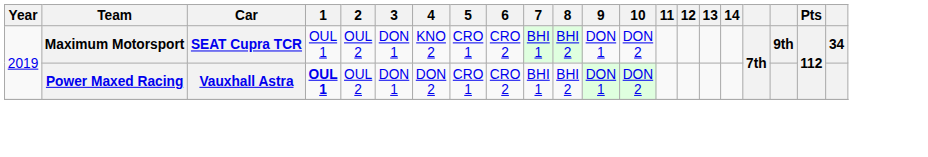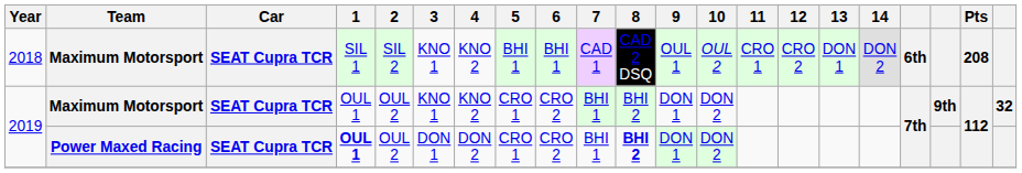 <table class="wikitable" style="text-align:center; font-size:85%">
 <tr>
 <th>Year</th>
 <th>Team</th>
 <th>Car</th>
 <th>1</th>
 <th>2</th>
 <th>3</th>
 <th>4</th>
 <th>5</th>
 <th>6</th>
 <th>7</th>
 <th>8</th>
 <th>9</th>
 <th>10</th>
 <th>11</th>
 <th>12</th>
 <th>13</th>
 <th>14</th>
 <th></th>
 <th></th>
 <th>Pts</th>
 <th></th>
 </tr>
 <tr>
+<td><a href='#'>2018</a></td>
+<th nowrap>Maximum Motorsport</th>
+<th nowrap><a href='#'>SEAT Cupra TCR</a></th>
+<td style="background:#dfffdf;"><a href='#'>SIL<br>1</a><br></td>
+<td style="background:#dfffdf;"><a href='#'>SIL<br>2</a><br></td>
+<td style="background:#;"><a href='#'>KNO<br>1</a></td>
+<td style="background:#;"><a href='#'>KNO<br>2</a></td>
+<td style="background:#dfffdf;"><a href='#'>BHI<br>1</a><br></td>
+<td style="background:#dfffdf;"><a href='#'>BHI<br>1</a><br></td>
+<td style="background:#EFCFFF;"><a href='#'>CAD<br>1</a><br></td>
+<td style="background:black; color:white"><a href='#'>CAD<br>2</a><br>DSQ</td>
+<td style="background:#dfffdf;"><a href='#'>OUL<br>1</a><br></td>
+<td style="background:#dfffdf;"><em><a href='#'>OUL<br>2</a></em><br></td>
+<td style="background:#dfffdf;"><a href='#'>CRO<br>1</a><br></td>
+<td style="background:#dfffdf;"><a href='#'>CRO<br>2</a><br></td>
+<td style="background:#dfffdf;"><a href='#'>DON<br>1</a><br></td>
+<td style="background:#dfdfdf;"><a href='#'>DON<br>2</a><br></td>
+<th>6th</th>
+<th></th>
+<th>208</th>
+<th></th>
+</tr>
+<tr>
 <td rowspan=2><a href='#'>2019</a></td>
 <th nowrap>Maximum Motorsport</th>
 <th nowrap><a href='#'>SEAT Cupra TCR</a></th>
 <td style="background:#;"><a href='#'>OUL<br>1</a></td>
 <td style="background:#;"><a href='#'>OUL<br>2</a></td>
-<td style="background:#;"><a href='#'>DON<br>1</a></td>
+<td style="background:#;"><a href='#'>KNO<br>1</a></td>
 <td style="background:#;"><a href='#'>KNO<br>2</a></td>
 <td style="background:#;"><a href='#'>CRO<br>1</a></td>
 <td style="background:#;"><a href='#'>CRO<br>2</a></td>
 <td style="background:#dfffdf;"><a href='#'>BHI<br>1</a><br></td>
 <td style="background:#dfffdf;"><a href='#'>BHI<br>2</a><br></td>
 <td style="background:#;"><a href='#'>DON<br>1</a></td>
 <td style="background:#;"><a href='#'>DON<br>2</a></td>
 <td></td>
 <td></td>
 <td></td>
 <td></td>
 <th rowspan=2>7th</th>
 <th>9th</th>
 <th rowspan=2>112</th>
-<th>34</th>
+<th>32</th>
 </tr>
 <tr>
 <th nowrap><a href='#'>Power Maxed Racing</a></th>
-<th nowrap><a href='#'>Vauxhall Astra</a></th>
+<th nowrap><a href='#'>SEAT Cupra TCR</a></th>
 <td style="background:#;"><strong><a href='#'>OUL<br>1</a></strong></td>
 <td style="background:#;"><a href='#'>OUL<br>2</a></td>
 <td style="background:#;"><a href='#'>DON<br>1</a></td>
 <td style="background:#;"><a href='#'>DON<br>2</a></td>
 <td style="background:#;"><a href='#'>CRO<br>1</a></td>
 <td style="background:#;"><a href='#'>CRO<br>2</a></td>
 <td style="background:#;"><a href='#'>BHI<br>1</a></td>
-<td style="background:#;"><a href='#'>BHI<br>2</a></td>
+<td style="background:#;"><strong><a href='#'>BHI<br>2</a></strong></td>
 <td style="background:#dfffdf;"><a href='#'>DON<br>1</a><br></td>
 <td style="background:#dfffdf;"><a href='#'>DON<br>2</a><br></td>
 <td></td>
 <td></td>
 <td></td>
 <td></td>
 <th></th>
 <th></th>
 </tr>
 <tr>
 </tr>
 </table>
